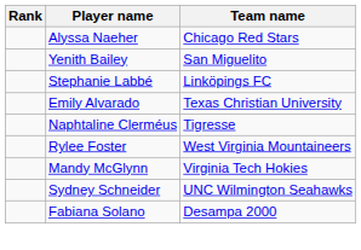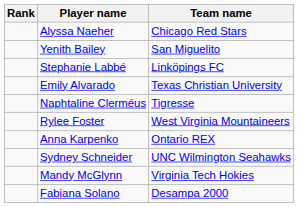 <table class="wikitable">
 <tr>
 <th>Rank</th>
 <th>Player name</th>
 <th>Team name</th>
 </tr>
 <tr>
 <td></td>
 <td> <a href='#'>Alyssa Naeher</a></td>
 <td> <a href='#'>Chicago Red Stars</a></td>
 </tr>
 <tr>
 <td></td>
 <td> <a href='#'>Yenith Bailey</a></td>
 <td> <a href='#'>San Miguelito</a></td>
 </tr>
 <tr>
 <td></td>
 <td> <a href='#'>Stephanie Labbé</a></td>
 <td> <a href='#'>Linköpings FC</a></td>
 </tr>
 <tr>
 <td></td>
 <td> <a href='#'>Emily Alvarado</a></td>
 <td> <a href='#'>Texas Christian University</a></td>
 </tr>
 <tr>
 <td></td>
 <td> <a href='#'>Naphtaline Clerméus</a></td>
 <td> <a href='#'>Tigresse</a></td>
 </tr>
 <tr>
 <td></td>
 <td> <a href='#'>Rylee Foster</a></td>
 <td> <a href='#'>West Virginia Mountaineers</a></td>
 </tr>
 <tr>
 <td></td>
-<td> <a href='#'>Mandy McGlynn</a></td>
-<td> <a href='#'>Virginia Tech Hokies</a></td>
+<td> <a href='#'>Anna Karpenko</a></td>
+<td> <a href='#'>Ontario REX</a></td>
 </tr>
 <tr>
 <td></td>
 <td> <a href='#'>Sydney Schneider</a></td>
 <td> <a href='#'>UNC Wilmington Seahawks</a></td>
 </tr>
 <tr>
 <td></td>
+<td> <a href='#'>Mandy McGlynn</a></td>
+<td> <a href='#'>Virginia Tech Hokies</a></td>
+</tr>
+<tr>
+<td></td>
 <td> <a href='#'>Fabiana Solano</a></td>
 <td> <a href='#'>Desampa 2000</a></td>
 </tr>
 </table>
